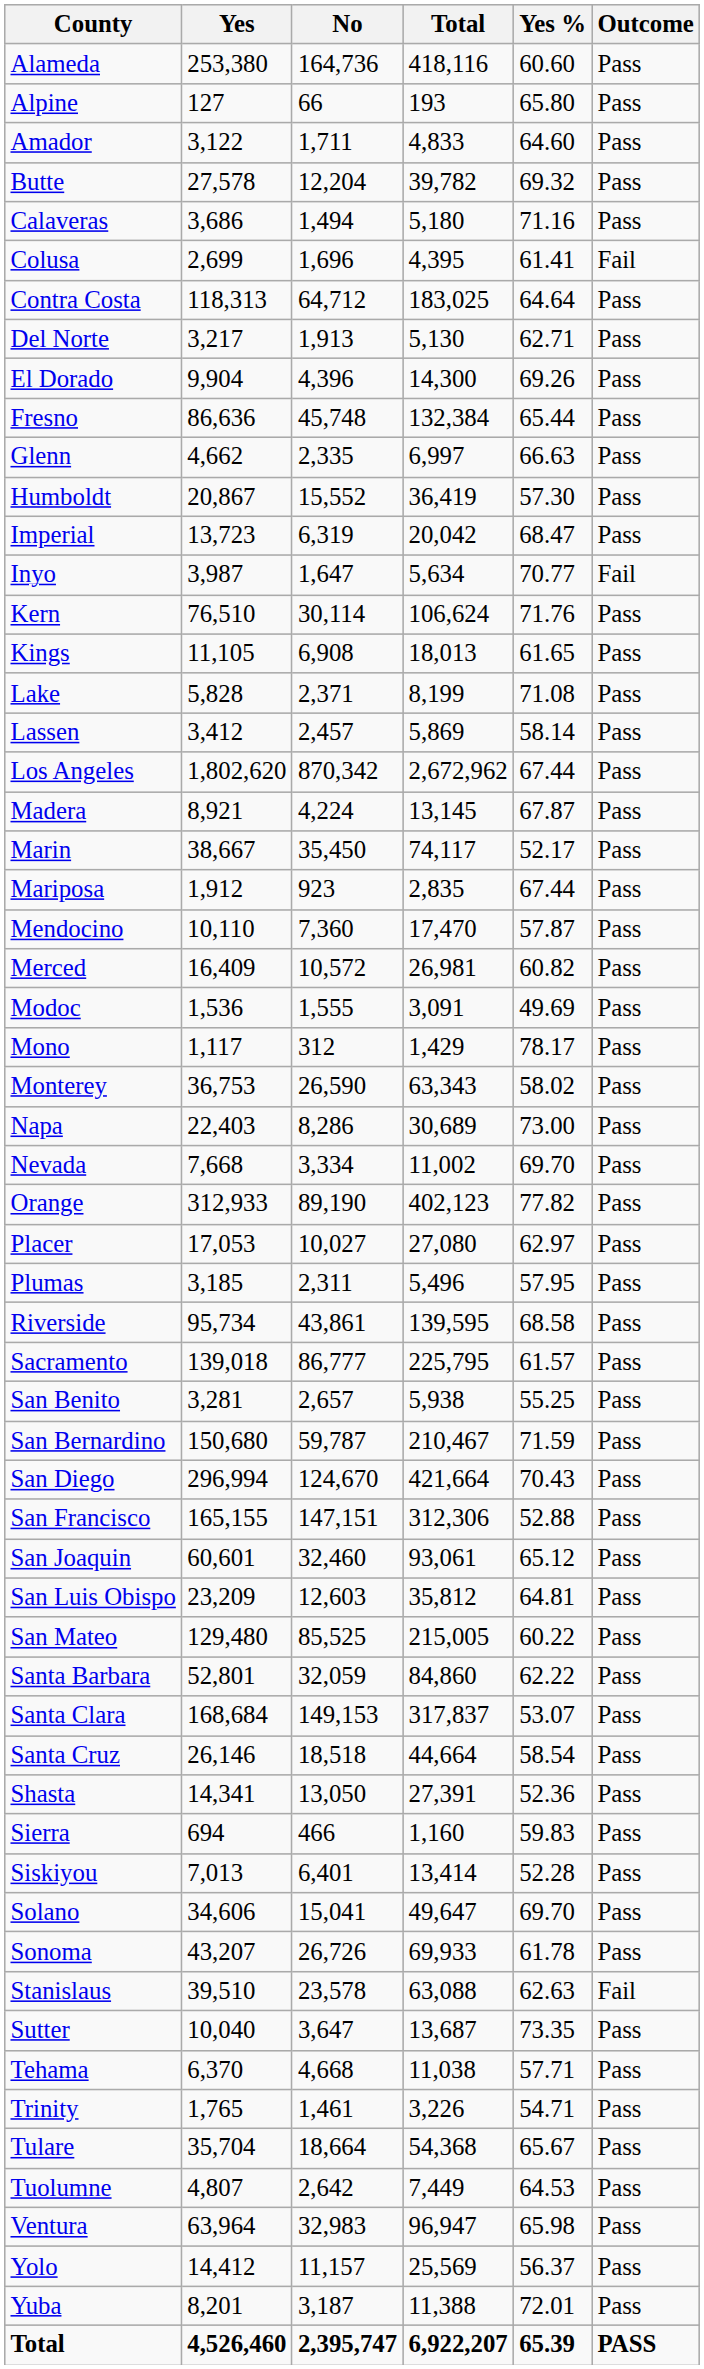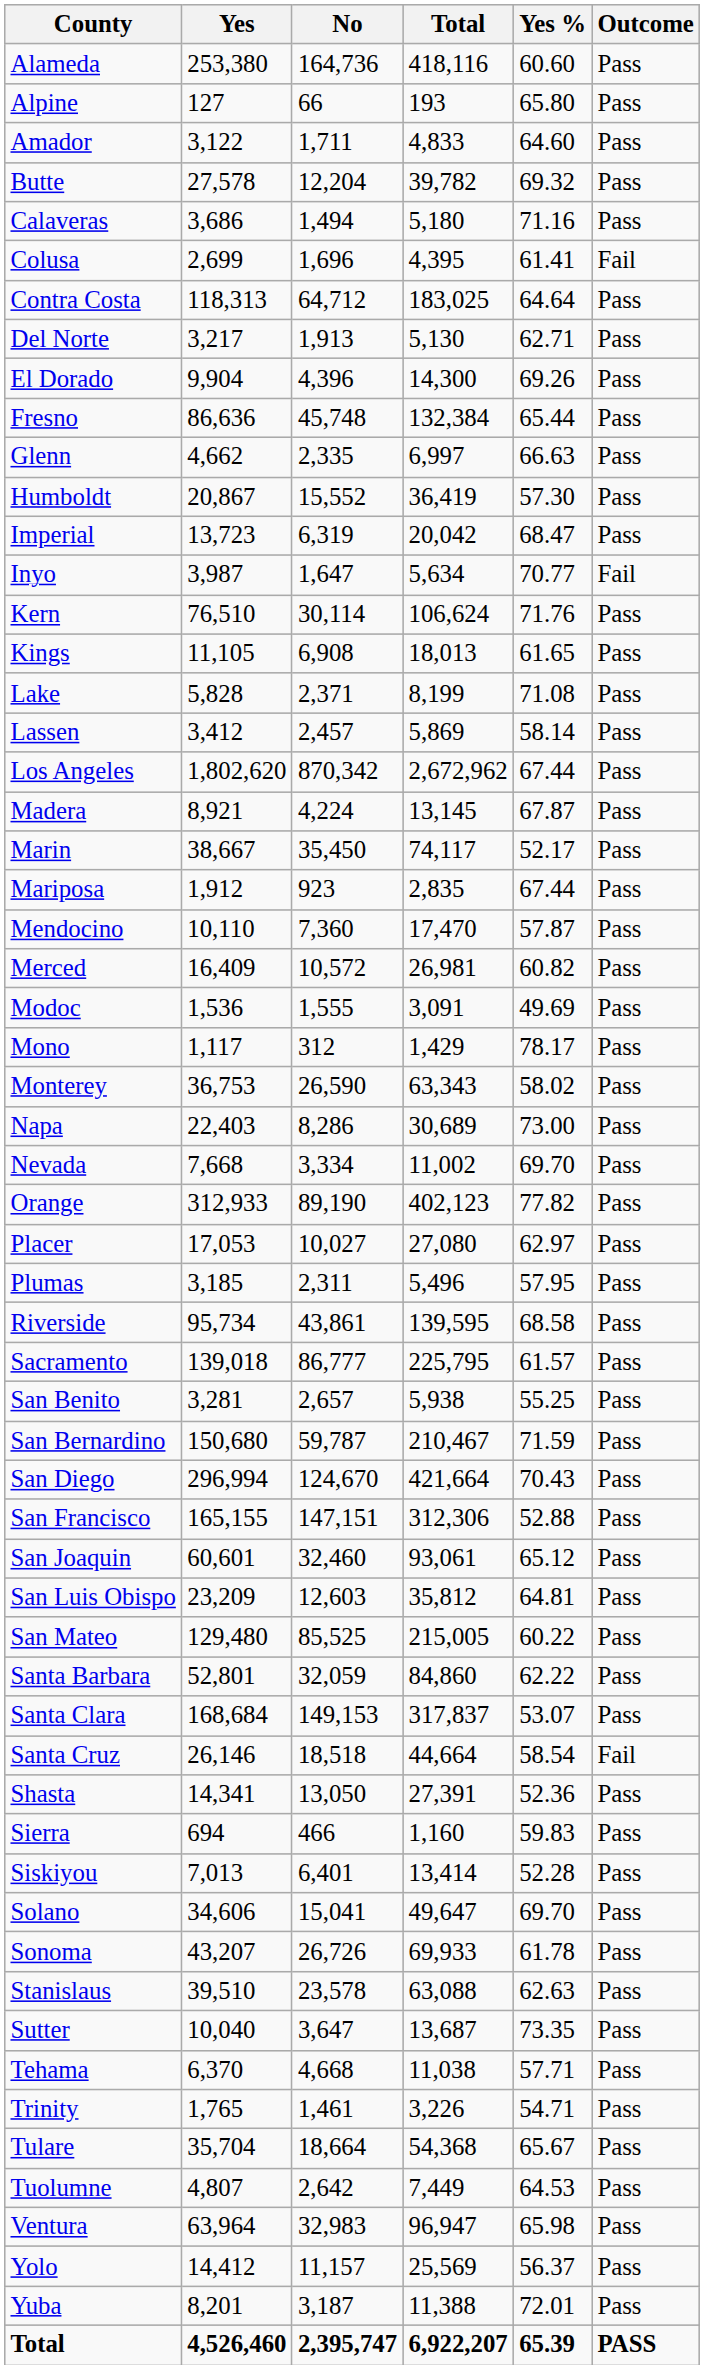 <table class="wikitable collapsible sortable">
 <tr>
 <th>County</th>
 <th>Yes</th>
 <th>No</th>
 <th>Total</th>
 <th>Yes %</th>
 <th>Outcome</th>
 </tr>
 <tr>
 <td><a href='#'>Alameda</a></td>
 <td>253,380</td>
 <td>164,736</td>
 <td>418,116</td>
 <td>60.60</td>
 <td>Pass</td>
 </tr>
 <tr>
 <td><a href='#'>Alpine</a></td>
 <td>127</td>
 <td>66</td>
 <td>193</td>
 <td>65.80</td>
 <td>Pass</td>
 </tr>
 <tr>
 <td><a href='#'>Amador</a></td>
 <td>3,122</td>
 <td>1,711</td>
 <td>4,833</td>
 <td>64.60</td>
 <td>Pass</td>
 </tr>
 <tr>
 <td><a href='#'>Butte</a></td>
 <td>27,578</td>
 <td>12,204</td>
 <td>39,782</td>
 <td>69.32</td>
 <td>Pass</td>
 </tr>
 <tr>
 <td><a href='#'>Calaveras</a></td>
 <td>3,686</td>
 <td>1,494</td>
 <td>5,180</td>
 <td>71.16</td>
 <td>Pass</td>
 </tr>
 <tr>
 <td><a href='#'>Colusa</a></td>
 <td>2,699</td>
 <td>1,696</td>
 <td>4,395</td>
 <td>61.41</td>
 <td>Fail</td>
 </tr>
 <tr>
 <td><a href='#'>Contra Costa</a></td>
 <td>118,313</td>
 <td>64,712</td>
 <td>183,025</td>
 <td>64.64</td>
 <td>Pass</td>
 </tr>
 <tr>
 <td><a href='#'>Del Norte</a></td>
 <td>3,217</td>
 <td>1,913</td>
 <td>5,130</td>
 <td>62.71</td>
 <td>Pass</td>
 </tr>
 <tr>
 <td><a href='#'>El Dorado</a></td>
 <td>9,904</td>
 <td>4,396</td>
 <td>14,300</td>
 <td>69.26</td>
 <td>Pass</td>
 </tr>
 <tr>
 <td><a href='#'>Fresno</a></td>
 <td>86,636</td>
 <td>45,748</td>
 <td>132,384</td>
 <td>65.44</td>
 <td>Pass</td>
 </tr>
 <tr>
 <td><a href='#'>Glenn</a></td>
 <td>4,662</td>
 <td>2,335</td>
 <td>6,997</td>
 <td>66.63</td>
 <td>Pass</td>
 </tr>
 <tr>
 <td><a href='#'>Humboldt</a></td>
 <td>20,867</td>
 <td>15,552</td>
 <td>36,419</td>
 <td>57.30</td>
 <td>Pass</td>
 </tr>
 <tr>
 <td><a href='#'>Imperial</a></td>
 <td>13,723</td>
 <td>6,319</td>
 <td>20,042</td>
 <td>68.47</td>
 <td>Pass</td>
 </tr>
 <tr>
 <td><a href='#'>Inyo</a></td>
 <td>3,987</td>
 <td>1,647</td>
 <td>5,634</td>
 <td>70.77</td>
 <td>Fail</td>
 </tr>
 <tr>
 <td><a href='#'>Kern</a></td>
 <td>76,510</td>
 <td>30,114</td>
 <td>106,624</td>
 <td>71.76</td>
 <td>Pass</td>
 </tr>
 <tr>
 <td><a href='#'>Kings</a></td>
 <td>11,105</td>
 <td>6,908</td>
 <td>18,013</td>
 <td>61.65</td>
 <td>Pass</td>
 </tr>
 <tr>
 <td><a href='#'>Lake</a></td>
 <td>5,828</td>
 <td>2,371</td>
 <td>8,199</td>
 <td>71.08</td>
 <td>Pass</td>
 </tr>
 <tr>
 <td><a href='#'>Lassen</a></td>
 <td>3,412</td>
 <td>2,457</td>
 <td>5,869</td>
 <td>58.14</td>
 <td>Pass</td>
 </tr>
 <tr>
 <td><a href='#'>Los Angeles</a></td>
 <td>1,802,620</td>
 <td>870,342</td>
 <td>2,672,962</td>
 <td>67.44</td>
 <td>Pass</td>
 </tr>
 <tr>
 <td><a href='#'>Madera</a></td>
 <td>8,921</td>
 <td>4,224</td>
 <td>13,145</td>
 <td>67.87</td>
 <td>Pass</td>
 </tr>
 <tr>
 <td><a href='#'>Marin</a></td>
 <td>38,667</td>
 <td>35,450</td>
 <td>74,117</td>
 <td>52.17</td>
 <td>Pass</td>
 </tr>
 <tr>
 <td><a href='#'>Mariposa</a></td>
 <td>1,912</td>
 <td>923</td>
 <td>2,835</td>
 <td>67.44</td>
 <td>Pass</td>
 </tr>
 <tr>
 <td><a href='#'>Mendocino</a></td>
 <td>10,110</td>
 <td>7,360</td>
 <td>17,470</td>
 <td>57.87</td>
 <td>Pass</td>
 </tr>
 <tr>
 <td><a href='#'>Merced</a></td>
 <td>16,409</td>
 <td>10,572</td>
 <td>26,981</td>
 <td>60.82</td>
 <td>Pass</td>
 </tr>
 <tr>
 <td><a href='#'>Modoc</a></td>
 <td>1,536</td>
 <td>1,555</td>
 <td>3,091</td>
 <td>49.69</td>
 <td>Pass</td>
 </tr>
 <tr>
 <td><a href='#'>Mono</a></td>
 <td>1,117</td>
 <td>312</td>
 <td>1,429</td>
 <td>78.17</td>
 <td>Pass</td>
 </tr>
 <tr>
 <td><a href='#'>Monterey</a></td>
 <td>36,753</td>
 <td>26,590</td>
 <td>63,343</td>
 <td>58.02</td>
 <td>Pass</td>
 </tr>
 <tr>
 <td><a href='#'>Napa</a></td>
 <td>22,403</td>
 <td>8,286</td>
 <td>30,689</td>
 <td>73.00</td>
 <td>Pass</td>
 </tr>
 <tr>
 <td><a href='#'>Nevada</a></td>
 <td>7,668</td>
 <td>3,334</td>
 <td>11,002</td>
 <td>69.70</td>
 <td>Pass</td>
 </tr>
 <tr>
 <td><a href='#'>Orange</a></td>
 <td>312,933</td>
 <td>89,190</td>
 <td>402,123</td>
 <td>77.82</td>
 <td>Pass</td>
 </tr>
 <tr>
 <td><a href='#'>Placer</a></td>
 <td>17,053</td>
 <td>10,027</td>
 <td>27,080</td>
 <td>62.97</td>
 <td>Pass</td>
 </tr>
 <tr>
 <td><a href='#'>Plumas</a></td>
 <td>3,185</td>
 <td>2,311</td>
 <td>5,496</td>
 <td>57.95</td>
 <td>Pass</td>
 </tr>
 <tr>
 <td><a href='#'>Riverside</a></td>
 <td>95,734</td>
 <td>43,861</td>
 <td>139,595</td>
 <td>68.58</td>
 <td>Pass</td>
 </tr>
 <tr>
 <td><a href='#'>Sacramento</a></td>
 <td>139,018</td>
 <td>86,777</td>
 <td>225,795</td>
 <td>61.57</td>
 <td>Pass</td>
 </tr>
 <tr>
 <td><a href='#'>San Benito</a></td>
 <td>3,281</td>
 <td>2,657</td>
 <td>5,938</td>
 <td>55.25</td>
 <td>Pass</td>
 </tr>
 <tr>
 <td><a href='#'>San Bernardino</a></td>
 <td>150,680</td>
 <td>59,787</td>
 <td>210,467</td>
 <td>71.59</td>
 <td>Pass</td>
 </tr>
 <tr>
 <td><a href='#'>San Diego</a></td>
 <td>296,994</td>
 <td>124,670</td>
 <td>421,664</td>
 <td>70.43</td>
 <td>Pass</td>
 </tr>
 <tr>
 <td><a href='#'>San Francisco</a></td>
 <td>165,155</td>
 <td>147,151</td>
 <td>312,306</td>
 <td>52.88</td>
 <td>Pass</td>
 </tr>
 <tr>
 <td><a href='#'>San Joaquin</a></td>
 <td>60,601</td>
 <td>32,460</td>
 <td>93,061</td>
 <td>65.12</td>
 <td>Pass</td>
 </tr>
 <tr>
 <td><a href='#'>San Luis Obispo</a></td>
 <td>23,209</td>
 <td>12,603</td>
 <td>35,812</td>
 <td>64.81</td>
 <td>Pass</td>
 </tr>
 <tr>
 <td><a href='#'>San Mateo</a></td>
 <td>129,480</td>
 <td>85,525</td>
 <td>215,005</td>
 <td>60.22</td>
 <td>Pass</td>
 </tr>
 <tr>
 <td><a href='#'>Santa Barbara</a></td>
 <td>52,801</td>
 <td>32,059</td>
 <td>84,860</td>
 <td>62.22</td>
 <td>Pass</td>
 </tr>
 <tr>
 <td><a href='#'>Santa Clara</a></td>
 <td>168,684</td>
 <td>149,153</td>
 <td>317,837</td>
 <td>53.07</td>
 <td>Pass</td>
 </tr>
 <tr>
 <td><a href='#'>Santa Cruz</a></td>
 <td>26,146</td>
 <td>18,518</td>
 <td>44,664</td>
 <td>58.54</td>
-<td>Pass</td>
+<td>Fail</td>
 </tr>
 <tr>
 <td><a href='#'>Shasta</a></td>
 <td>14,341</td>
 <td>13,050</td>
 <td>27,391</td>
 <td>52.36</td>
 <td>Pass</td>
 </tr>
 <tr>
 <td><a href='#'>Sierra</a></td>
 <td>694</td>
 <td>466</td>
 <td>1,160</td>
 <td>59.83</td>
 <td>Pass</td>
 </tr>
 <tr>
 <td><a href='#'>Siskiyou</a></td>
 <td>7,013</td>
 <td>6,401</td>
 <td>13,414</td>
 <td>52.28</td>
 <td>Pass</td>
 </tr>
 <tr>
 <td><a href='#'>Solano</a></td>
 <td>34,606</td>
 <td>15,041</td>
 <td>49,647</td>
 <td>69.70</td>
 <td>Pass</td>
 </tr>
 <tr>
 <td><a href='#'>Sonoma</a></td>
 <td>43,207</td>
 <td>26,726</td>
 <td>69,933</td>
 <td>61.78</td>
 <td>Pass</td>
 </tr>
 <tr>
 <td><a href='#'>Stanislaus</a></td>
 <td>39,510</td>
 <td>23,578</td>
 <td>63,088</td>
 <td>62.63</td>
-<td>Fail</td>
+<td>Pass</td>
 </tr>
 <tr>
 <td><a href='#'>Sutter</a></td>
 <td>10,040</td>
 <td>3,647</td>
 <td>13,687</td>
 <td>73.35</td>
 <td>Pass</td>
 </tr>
 <tr>
 <td><a href='#'>Tehama</a></td>
 <td>6,370</td>
 <td>4,668</td>
 <td>11,038</td>
 <td>57.71</td>
 <td>Pass</td>
 </tr>
 <tr>
 <td><a href='#'>Trinity</a></td>
 <td>1,765</td>
 <td>1,461</td>
 <td>3,226</td>
 <td>54.71</td>
 <td>Pass</td>
 </tr>
 <tr>
 <td><a href='#'>Tulare</a></td>
 <td>35,704</td>
 <td>18,664</td>
 <td>54,368</td>
 <td>65.67</td>
 <td>Pass</td>
 </tr>
 <tr>
 <td><a href='#'>Tuolumne</a></td>
 <td>4,807</td>
 <td>2,642</td>
 <td>7,449</td>
 <td>64.53</td>
 <td>Pass</td>
 </tr>
 <tr>
 <td><a href='#'>Ventura</a></td>
 <td>63,964</td>
 <td>32,983</td>
 <td>96,947</td>
 <td>65.98</td>
 <td>Pass</td>
 </tr>
 <tr>
 <td><a href='#'>Yolo</a></td>
 <td>14,412</td>
 <td>11,157</td>
 <td>25,569</td>
 <td>56.37</td>
 <td>Pass</td>
 </tr>
 <tr>
 <td><a href='#'>Yuba</a></td>
 <td>8,201</td>
 <td>3,187</td>
 <td>11,388</td>
 <td>72.01</td>
 <td>Pass</td>
 </tr>
 <tr>
 <td><strong>Total</strong></td>
 <td><strong>4,526,460</strong></td>
 <td><strong>2,395,747</strong></td>
 <td><strong>6,922,207</strong></td>
 <td><strong>65.39</strong></td>
 <td><strong>PASS</strong></td>
 </tr>
 </table>
